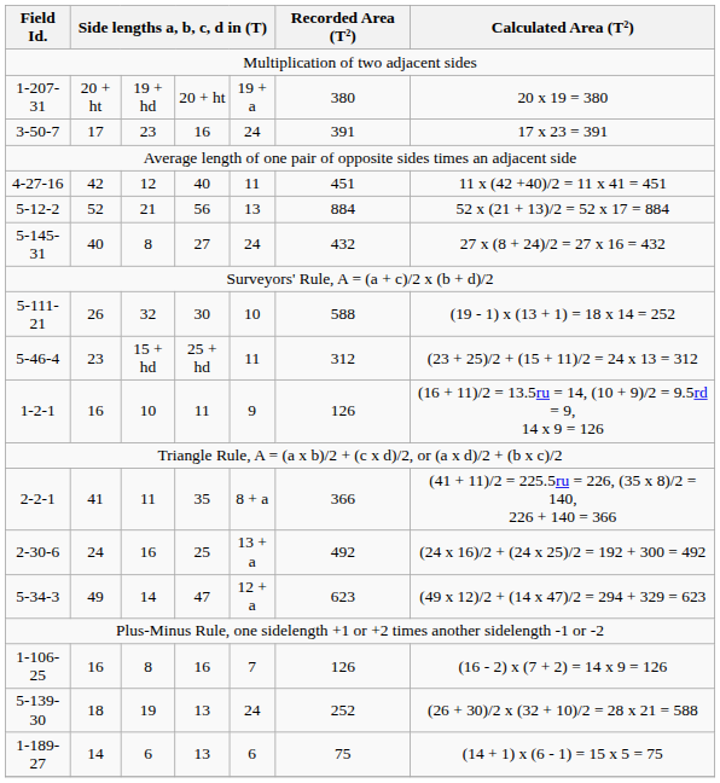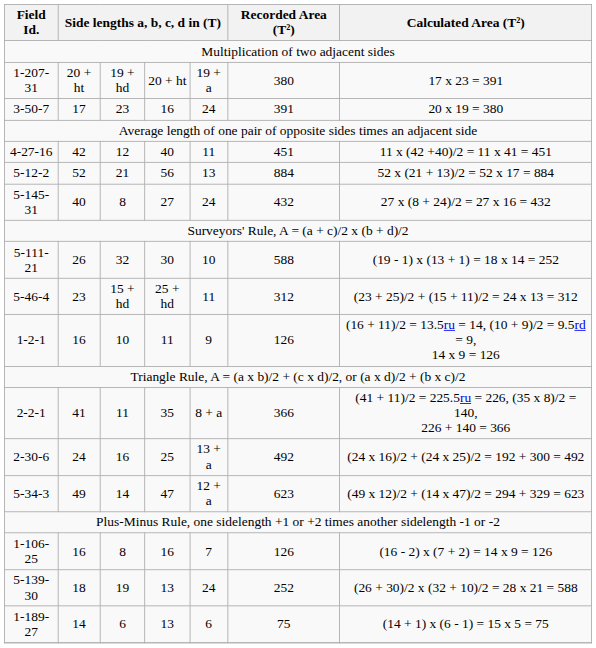 <table class="wikitable" style="text-align: center; width: 700px; height: 25px;">
 <tr>
 <th>Field Id.</th>
 <th colspan="4">Side lengths a, b, c, d in (T)</th>
 <th>Recorded Area (T²)</th>
 <th>Calculated Area (T²)</th>
 </tr>
 <tr>
 <td colspan="7">Multiplication of two adjacent sides</td>
 </tr>
 <tr>
 <td>1-207-31</td>
 <td>20 + ht</td>
 <td>19 + hd</td>
 <td>20 + ht</td>
 <td>19 + a</td>
 <td>380</td>
-<td>20 x 19 = 380</td>
+<td>17 x 23 = 391</td>
 </tr>
 <tr>
 <td>3-50-7</td>
 <td>17</td>
 <td>23</td>
 <td>16</td>
 <td>24</td>
 <td>391</td>
-<td>17 x 23 = 391</td>
+<td>20 x 19 = 380</td>
 </tr>
 <tr>
 <td colspan="7">Average length of one pair of opposite sides times an adjacent side</td>
 </tr>
 <tr>
 <td>4-27-16</td>
 <td>42</td>
 <td>12</td>
 <td>40</td>
 <td>11</td>
 <td>451</td>
 <td>11 x (42 +40)/2 = 11 x 41 = 451</td>
 </tr>
 <tr>
 <td>5-12-2</td>
 <td>52</td>
 <td>21</td>
 <td>56</td>
 <td>13</td>
 <td>884</td>
 <td>52 x (21 + 13)/2 = 52 x 17 = 884</td>
 </tr>
 <tr>
 <td>5-145-31</td>
 <td>40</td>
 <td>8</td>
 <td>27</td>
 <td>24</td>
 <td>432</td>
 <td>27 x (8 + 24)/2 = 27 x 16 = 432</td>
 </tr>
 <tr>
 <td colspan="7">Surveyors' Rule, A = (a + c)/2 x (b + d)/2</td>
 </tr>
 <tr>
 <td>5-111-21</td>
 <td>26</td>
 <td>32</td>
 <td>30</td>
 <td>10</td>
 <td>588</td>
 <td>(19 - 1) x (13 + 1) = 18 x 14 = 252</td>
 </tr>
 <tr>
 <td>5-46-4</td>
 <td>23</td>
 <td>15 + hd</td>
 <td>25 + hd</td>
 <td>11</td>
 <td>312</td>
 <td>(23 + 25)/2 + (15 + 11)/2 = 24 x 13 = 312</td>
 </tr>
 <tr>
 <td>1-2-1</td>
 <td>16</td>
 <td>10</td>
 <td>11</td>
 <td>9</td>
 <td>126</td>
 <td>(16 + 11)/2 = 13.5<a href='#'>ru</a> = 14, (10 + 9)/2 = 9.5<a href='#'>rd</a> = 9,<br> 14 x 9 = 126</td>
 </tr>
 <tr>
 <td colspan="7">Triangle Rule, A = (a x b)/2 + (c x d)/2, or (a x d)/2 + (b x c)/2</td>
 </tr>
 <tr>
 <td>2-2-1</td>
 <td>41</td>
 <td>11</td>
 <td>35</td>
 <td>8 + a</td>
 <td>366</td>
 <td>(41 + 11)/2 = 225.5<a href='#'>ru</a> = 226, (35 x 8)/2 = 140, <br>226 + 140 = 366</td>
 </tr>
 <tr>
 <td>2-30-6</td>
 <td>24</td>
 <td>16</td>
 <td>25</td>
 <td>13 + a</td>
 <td>492</td>
 <td>(24 x 16)/2 + (24 x 25)/2 = 192 + 300 = 492</td>
 </tr>
 <tr>
 <td>5-34-3</td>
 <td>49</td>
 <td>14</td>
 <td>47</td>
 <td>12 + a</td>
 <td>623</td>
 <td>(49 x 12)/2 + (14 x 47)/2 = 294 + 329 = 623</td>
 </tr>
 <tr>
 <td colspan="7">Plus-Minus Rule, one sidelength +1 or +2 times another sidelength -1 or -2</td>
 </tr>
 <tr>
 <td>1-106-25</td>
 <td>16</td>
 <td>8</td>
 <td>16</td>
 <td>7</td>
 <td>126</td>
 <td>(16 - 2) x (7 + 2) = 14 x 9 = 126</td>
 </tr>
 <tr>
 <td>5-139-30</td>
 <td>18</td>
 <td>19</td>
 <td>13</td>
 <td>24</td>
 <td>252</td>
 <td>(26 + 30)/2 x (32 + 10)/2 = 28 x 21 = 588</td>
 </tr>
 <tr>
 <td>1-189-27</td>
 <td>14</td>
 <td>6</td>
 <td>13</td>
 <td>6</td>
 <td>75</td>
 <td>(14 + 1) x (6 - 1) = 15 x 5 = 75</td>
 </tr>
 <tr>
 </tr>
 </table>
